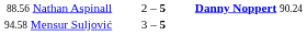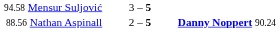 <table style="text-align:center">
 <tr>
 <th width=223></th>
 <th width=100></th>
 <th width=223></th>
 </tr>
 <tr>
+<td align=right><small><span>94.58</span></small> <a href='#'>Mensur Suljović</a> </td>
+<td>3 – <strong>5</strong></td>
+<td align=left></td>
+</tr>
+<tr>
 <td align=right><small><span>88.56</span></small><small></small> <a href='#'>Nathan Aspinall</a> </td>
 <td>2 – <strong>5</strong></td>
 <td align=left> <strong><a href='#'>Danny Noppert</a></strong> <small><span>90.24</span></small></td>
 </tr>
-<tr>
-<td align=right><small><span>94.58</span></small> <a href='#'>Mensur Suljović</a> </td>
-<td>3 – <strong>5</strong></td>
-<td align=left></td>
-</tr>
 </table>
